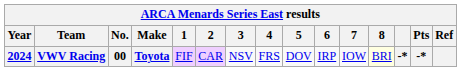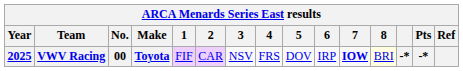 <table class="wikitable" style="text-align:center; font-size:75%">
 <tr>
 <th colspan=21><a href='#'>ARCA Menards Series East</a> results</th>
 </tr>
 <tr>
 <th>Year</th>
 <th>Team</th>
 <th>No.</th>
 <th>Make</th>
 <th>1</th>
 <th>2</th>
 <th>3</th>
 <th>4</th>
 <th>5</th>
 <th>6</th>
 <th>7</th>
 <th>8</th>
 <th></th>
 <th>Pts</th>
 <th>Ref</th>
 </tr>
 <tr>
-<th><a href='#'>2024</a></th>
+<th><a href='#'>2025</a></th>
 <th><a href='#'>VWV Racing</a></th>
 <th>00</th>
 <th><a href='#'>Toyota</a></th>
 <td style="background:#EFCFFF;"><a href='#'>FIF</a><br></td>
 <td style="background:#EFCFFF;"><a href='#'>CAR</a><br></td>
 <td><a href='#'>NSV</a></td>
 <td><a href='#'>FRS</a></td>
 <td><a href='#'>DOV</a></td>
 <td><a href='#'>IRP</a></td>
-<td><a href='#'>IOW</a></td>
+<td><strong><a href='#'>IOW</a></strong></td>
 <td style="background: lightyellow;"><a href='#'>BRI</a></td>
 <th>-*</th>
 <th>-*</th>
 <th></th>
 </tr>
 </table>
